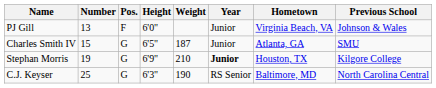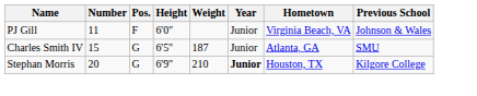 <table class="wikitable sortable" border="1">
 <tr>
 <th>Name</th>
 <th>Number</th>
 <th>Pos.</th>
 <th>Height</th>
 <th>Weight</th>
 <th>Year</th>
 <th>Hometown</th>
 <th ! class="unsortable">Previous School</th>
 </tr>
 <tr>
 <td>PJ Gill</td>
-<td>13</td>
+<td>11</td>
 <td>F</td>
 <td>6'0"</td>
 <td></td>
 <td>Junior</td>
 <td><a href='#'>Virginia Beach, VA</a></td>
 <td><a href='#'>Johnson & Wales</a></td>
 </tr>
 <tr>
 <td>Charles Smith IV</td>
 <td>15</td>
 <td>G</td>
 <td>6'5"</td>
 <td>187</td>
 <td>Junior</td>
 <td><a href='#'>Atlanta, GA</a></td>
 <td><a href='#'>SMU</a></td>
 </tr>
 <tr>
 <td>Stephan Morris</td>
-<td>19</td>
+<td>20</td>
 <td>G</td>
 <td>6'9"</td>
 <td>210</td>
 <td><strong>Junior</strong></td>
 <td><a href='#'>Houston, TX</a></td>
 <td><a href='#'>Kilgore College</a></td>
 </tr>
-<tr>
-<td>C.J. Keyser</td>
-<td>25</td>
-<td>G</td>
-<td>6'3"</td>
-<td>190</td>
-<td>RS Senior</td>
-<td><a href='#'>Baltimore, MD</a></td>
-<td><a href='#'>North Carolina Central</a></td>
-</tr>
 </table>
